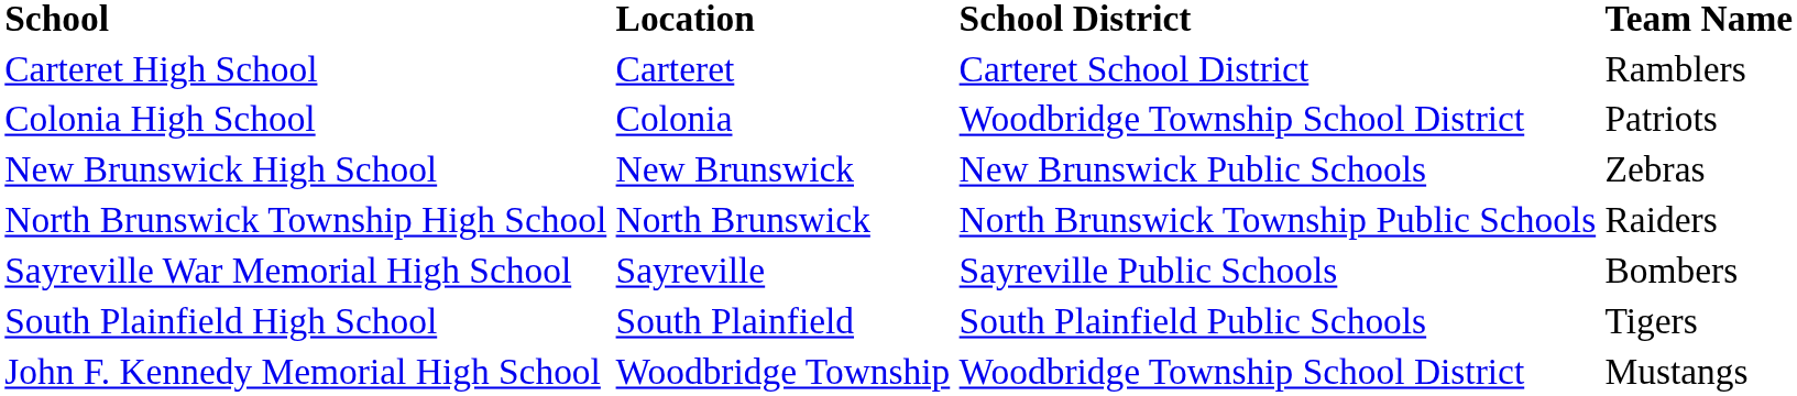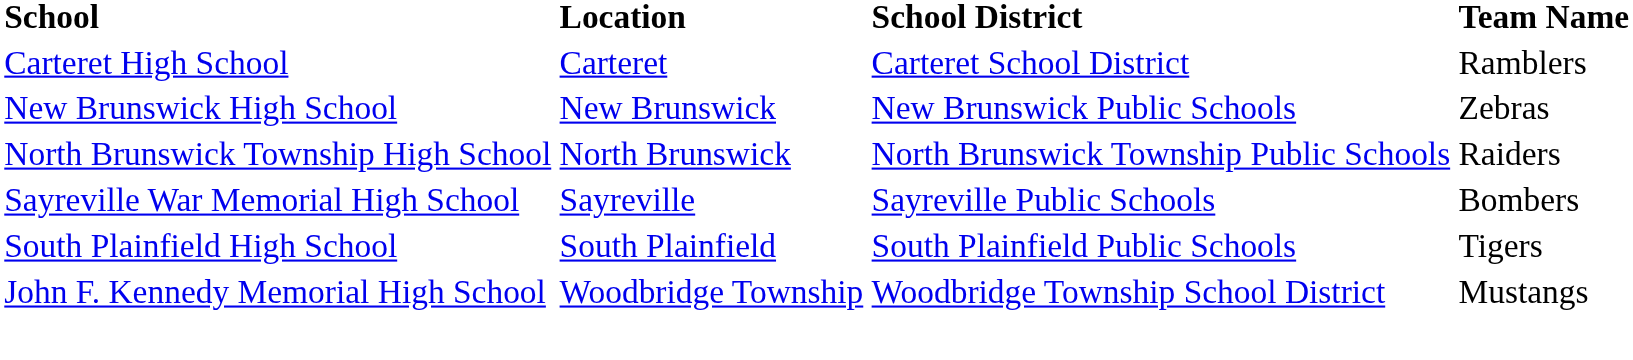 <table>
 <tr>
 <td><strong>School</strong></td>
 <td><strong>Location</strong></td>
 <td><strong>School District</strong></td>
 <td><strong>Team Name</strong></td>
 </tr>
 <tr>
 <td><a href='#'>Carteret High School</a></td>
 <td><a href='#'>Carteret</a></td>
 <td><a href='#'>Carteret School District</a></td>
 <td>Ramblers</td>
-</tr>
-<tr>
-<td><a href='#'>Colonia High School</a></td>
-<td><a href='#'>Colonia</a></td>
-<td><a href='#'>Woodbridge Township School District</a></td>
-<td>Patriots</td>
 </tr>
 <tr>
 <td><a href='#'>New Brunswick High School</a></td>
 <td><a href='#'>New Brunswick</a></td>
 <td><a href='#'>New Brunswick Public Schools</a></td>
 <td>Zebras</td>
 </tr>
 <tr>
 <td><a href='#'>North Brunswick Township High School</a></td>
 <td><a href='#'>North Brunswick</a></td>
 <td><a href='#'>North Brunswick Township Public Schools</a></td>
 <td>Raiders</td>
 </tr>
 <tr>
 <td><a href='#'>Sayreville War Memorial High School</a></td>
 <td><a href='#'>Sayreville</a></td>
 <td><a href='#'>Sayreville Public Schools</a></td>
 <td>Bombers</td>
 </tr>
 <tr>
 <td><a href='#'>South Plainfield High School</a></td>
 <td><a href='#'>South Plainfield</a></td>
 <td><a href='#'>South Plainfield Public Schools</a></td>
 <td>Tigers</td>
 </tr>
 <tr>
 <td><a href='#'>John F. Kennedy Memorial High School</a></td>
 <td><a href='#'>Woodbridge Township</a></td>
 <td><a href='#'>Woodbridge Township School District</a></td>
 <td>Mustangs</td>
 </tr>
 <tr>
 </tr>
 </table>
